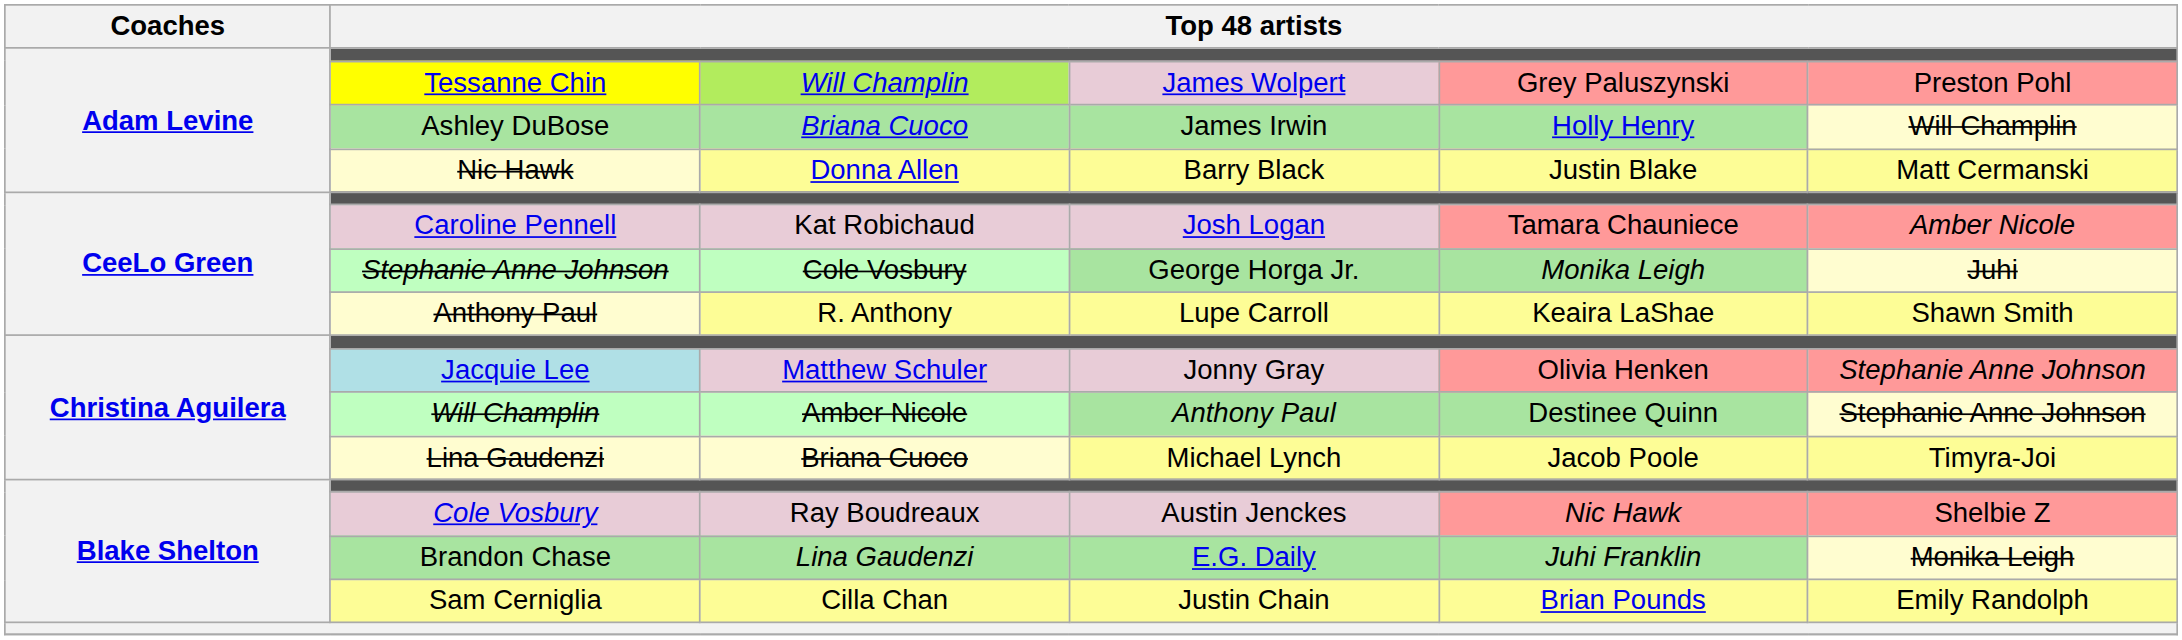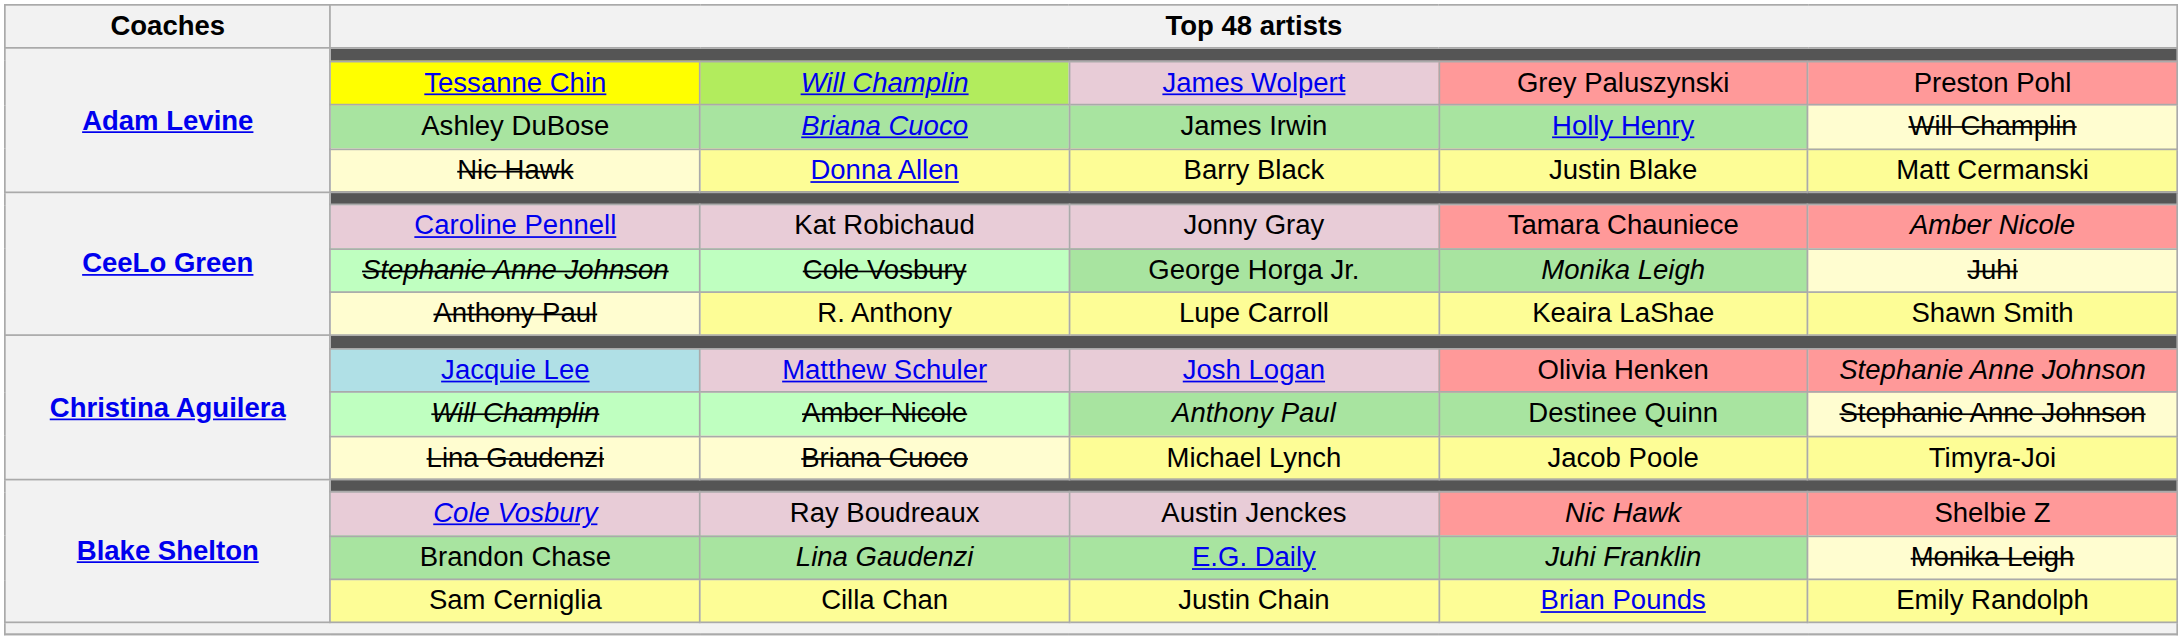 <table class="wikitable" style="text-align:center; width:100%;">
 <tr>
 <th width="15%">Coaches</th>
 <th width="85%" colspan="5">Top 48 artists</th>
 </tr>
 <tr>
 <th rowspan="4"><a href='#'>Adam Levine</a></th>
 <td colspan="5" style="background:#555555;"></td>
 </tr>
 <tr>
 <td width="17%" style="background:Yellow;"><a href='#'>Tessanne Chin</a></td>
 <td width="17%" style="background:#B2EC5D;"><em><a href='#'>Will Champlin</a></em></td>
 <td width="17%" style="background:#E8CCD7;"><a href='#'>James Wolpert</a></td>
 <td width="17%" style="background:#FF9999;">Grey Paluszynski</td>
 <td width="17%" style="background:#FF9999;">Preston Pohl</td>
 </tr>
 <tr>
 <td style="background:#A8E4A0;">Ashley DuBose</td>
 <td style="background:#A8E4A0;"><em><a href='#'>Briana Cuoco</a></em></td>
 <td style="background:#A8E4A0;">James Irwin</td>
 <td style="background:#A8E4A0;"><a href='#'>Holly Henry</a></td>
 <td style="background:#FFFDD0;"><s>Will Champlin</s></td>
 </tr>
 <tr>
 <td style="background:#FFFDD0;"><s>Nic Hawk</s></td>
 <td style="background:#FDFD96;"><a href='#'>Donna Allen</a></td>
 <td style="background:#FDFD96;">Barry Black</td>
 <td style="background:#FDFD96;">Justin Blake</td>
 <td style="background:#FDFD96;">Matt Cermanski</td>
 </tr>
 <tr>
 <th rowspan="4"><a href='#'>CeeLo Green</a></th>
 <td colspan="5" style="background:#555555;"></td>
 </tr>
 <tr>
 <td style="background:#E8CCD7;"><a href='#'>Caroline Pennell</a></td>
 <td style="background:#E8CCD7;">Kat Robichaud</td>
-<td style="background:#E8CCD7;"><a href='#'>Josh Logan</a></td>
+<td style="background:#E8CCD7;">Jonny Gray</td>
 <td style="background:#FF9999;">Tamara Chauniece</td>
 <td style="background:#FF9999;"><em>Amber Nicole</em></td>
 </tr>
 <tr>
 <td style="background:#BFFFC0;"><s><em>Stephanie Anne Johnson</em></s></td>
 <td style="background:#BFFFC0;"><s>Cole Vosbury</s></td>
 <td style="background:#A8E4A0;">George Horga Jr.</td>
 <td style="background:#A8E4A0;"><em>Monika Leigh</em></td>
 <td style="background:#FFFDD0;"><s>Juhi</s></td>
 </tr>
 <tr>
 <td style="background:#FFFDD0;"><s>Anthony Paul</s></td>
 <td style="background:#FDFD96;">R. Anthony</td>
 <td style="background:#FDFD96;">Lupe Carroll</td>
 <td style="background:#FDFD96;">Keaira LaShae</td>
 <td style="background:#FDFD96;">Shawn Smith</td>
 </tr>
 <tr>
 <th rowspan="4"><a href='#'>Christina Aguilera</a></th>
 <td colspan="5" style="background:#555555;"></td>
 </tr>
 <tr>
 <td style="background:#B0E0E6;"><a href='#'>Jacquie Lee</a></td>
 <td style="background:#E8CCD7;"><a href='#'>Matthew Schuler</a></td>
-<td style="background:#E8CCD7;">Jonny Gray</td>
+<td style="background:#E8CCD7;"><a href='#'>Josh Logan</a></td>
 <td style="background:#FF9999;">Olivia Henken</td>
 <td style="background:#FF9999;"><em>Stephanie Anne Johnson</em></td>
 </tr>
 <tr>
 <td style="background:#BFFFC0;"><s><em>Will Champlin</em></s></td>
 <td style="background:#BFFFC0;"><s>Amber Nicole</s></td>
 <td style="background:#A8E4A0;"><em>Anthony Paul</em></td>
 <td style="background:#A8E4A0;">Destinee Quinn</td>
 <td style="background:#FFFDD0;"><s>Stephanie Anne Johnson</s></td>
 </tr>
 <tr>
 <td style="background:#FFFDD0;"><s>Lina Gaudenzi</s></td>
 <td style="background:#FFFDD0;"><s>Briana Cuoco</s></td>
 <td style="background:#FDFD96;">Michael Lynch</td>
 <td style="background:#FDFD96;">Jacob Poole</td>
 <td style="background:#FDFD96;">Timyra-Joi</td>
 </tr>
 <tr>
 <th rowspan="4"><a href='#'>Blake Shelton</a></th>
 <td colspan="5" style="background:#555555;"></td>
 </tr>
 <tr>
 <td style="background:#E8CCD7;"><em><a href='#'>Cole Vosbury</a></em></td>
 <td style="background:#E8CCD7;">Ray Boudreaux</td>
 <td style="background:#E8CCD7;">Austin Jenckes</td>
 <td style="background:#FF9999;"><em>Nic Hawk</em></td>
 <td style="background:#FF9999;">Shelbie Z</td>
 </tr>
 <tr>
 <td style="background:#A8E4A0;">Brandon Chase</td>
 <td style="background:#A8E4A0;"><em>Lina Gaudenzi</em></td>
 <td style="background:#A8E4A0;"><a href='#'>E.G. Daily</a></td>
 <td style="background:#A8E4A0;"><em>Juhi Franklin</em></td>
 <td style="background:#FFFDD0;"><s>Monika Leigh</s></td>
 </tr>
 <tr>
 <td style="background:#FDFD96;">Sam Cerniglia</td>
 <td style="background:#FDFD96;">Cilla Chan</td>
 <td style="background:#FDFD96;">Justin Chain</td>
 <td style="background:#FDFD96;"><a href='#'>Brian Pounds</a></td>
 <td style="background:#FDFD96;">Emily Randolph</td>
 </tr>
 <tr>
 <th style="font-size:90%; line-height:12px;" colspan="6"><small></small></th>
 </tr>
 <tr>
 </tr>
 </table>
